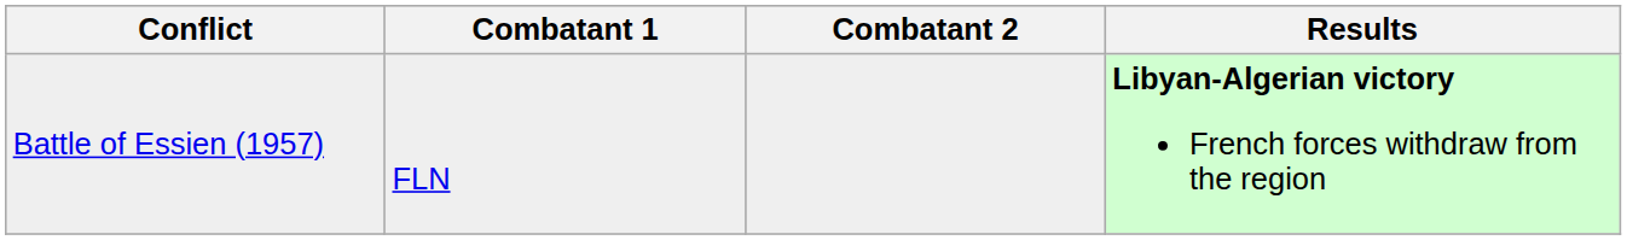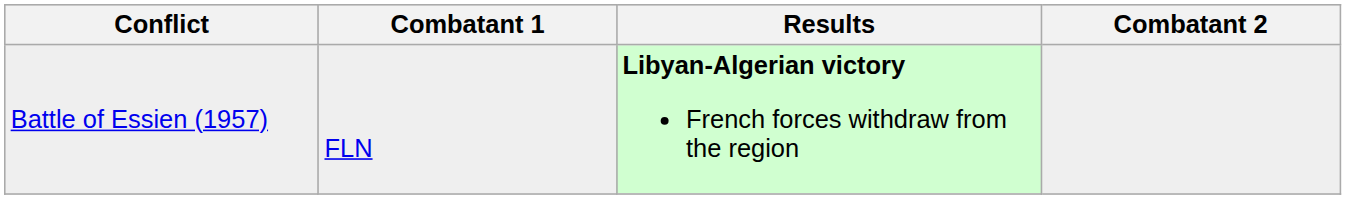 <table class="wikitable">
 <tr>
 <th rowspan="1" width="190px">Conflict</th>
 <th rowspan="1" width="180px">Combatant 1</th>
+<th rowspan="1" width="260px">Results</th>
 <th rowspan="1" width="180px">Combatant 2</th>
-<th rowspan="1" width="260px">Results</th>
 </tr>
 <tr>
 <td style="background:#efefef"><a href='#'>Battle of Essien (1957)</a></td>
 <td style="background:#efefef"><br><br> <a href='#'>FLN</a></td>
+<td style="background:#D0FFD0"><strong>Libyan-Algerian victory</strong><br><ul><li>French forces withdraw from the region</li></ul></td>
 <td style="background:#efefef"><br></td>
-<td style="background:#D0FFD0"><strong>Libyan-Algerian victory</strong><br><ul><li>French forces withdraw from the region</li></ul></td>
 </tr>
 </table>
